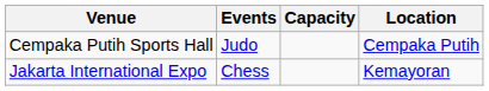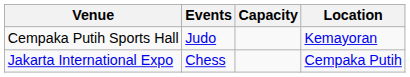 <table class="wikitable">
 <tr>
 <th>Venue</th>
 <th>Events</th>
 <th>Capacity</th>
 <th>Location</th>
 </tr>
 <tr>
 <td>Cempaka Putih Sports Hall</td>
 <td><a href='#'>Judo</a></td>
 <td></td>
-<td><a href='#'>Cempaka Putih</a></td>
+<td><a href='#'>Kemayoran</a></td>
 </tr>
 <tr>
 <td><a href='#'>Jakarta International Expo</a></td>
 <td><a href='#'>Chess</a></td>
 <td></td>
-<td><a href='#'>Kemayoran</a></td>
+<td><a href='#'>Cempaka Putih</a></td>
 </tr>
 </table>
